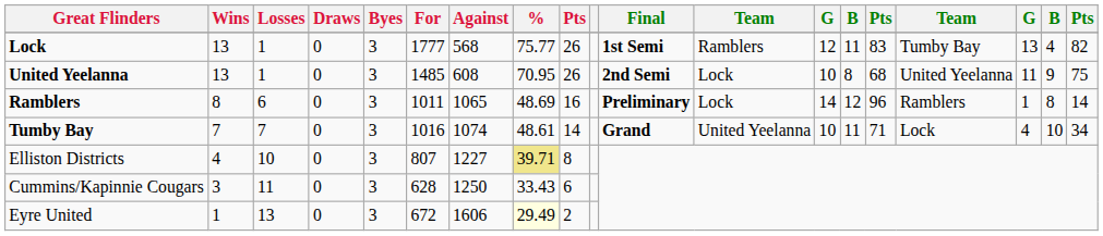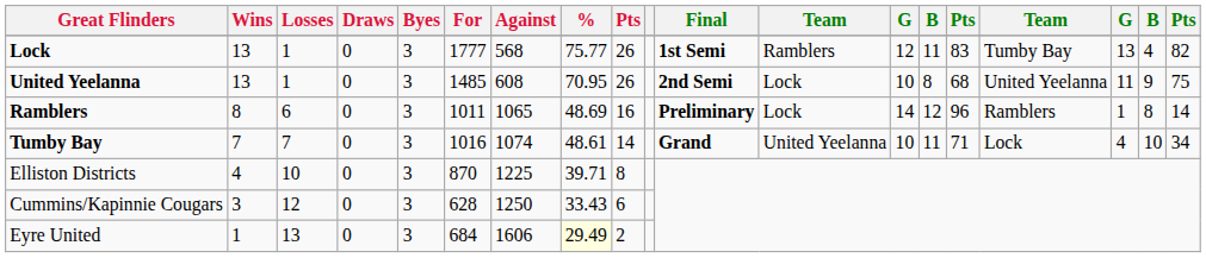 <table style="font-size: 85%; text-align: left;" class="wikitable">
 <tr>
 <th style="color:crimson">Great Flinders</th>
 <th style="color:crimson">Wins</th>
 <th style="color:crimson">Losses</th>
 <th style="color:crimson">Draws</th>
 <th style="color:crimson">Byes</th>
 <th style="color:crimson">For</th>
 <th style="color:crimson">Against</th>
 <th style="color:crimson">%</th>
 <th style="color:crimson">Pts</th>
 <th></th>
 <th style="color:green">Final</th>
 <th style="color:green">Team</th>
 <th style="color:green">G</th>
 <th style="color:green">B</th>
 <th style="color:green">Pts</th>
 <th style="color:green">Team</th>
 <th style="color:green">G</th>
 <th style="color:green">B</th>
 <th style="color:green">Pts</th>
 </tr>
 <tr>
 </tr>
 <tr>
 </tr>
 <tr>
 <td><strong>	Lock	</strong></td>
 <td>13</td>
 <td>1</td>
 <td>0</td>
 <td>3</td>
 <td>1777</td>
 <td>568</td>
 <td>75.77</td>
 <td>26</td>
 <td></td>
 <td><strong>1st Semi</strong></td>
 <td>Ramblers</td>
 <td>12</td>
 <td>11</td>
 <td>83</td>
 <td>Tumby Bay</td>
 <td>13</td>
 <td>4</td>
 <td>82</td>
 </tr>
 <tr>
 <td><strong>	United Yeelanna	</strong></td>
 <td>13</td>
 <td>1</td>
 <td>0</td>
 <td>3</td>
 <td>1485</td>
 <td>608</td>
 <td>70.95</td>
 <td>26</td>
 <td></td>
 <td><strong>2nd Semi</strong></td>
 <td>Lock</td>
 <td>10</td>
 <td>8</td>
 <td>68</td>
 <td>United Yeelanna</td>
 <td>11</td>
 <td>9</td>
 <td>75</td>
 </tr>
 <tr>
 <td><strong>	Ramblers	</strong></td>
 <td>8</td>
 <td>6</td>
 <td>0</td>
 <td>3</td>
 <td>1011</td>
 <td>1065</td>
 <td>48.69</td>
 <td>16</td>
 <td></td>
 <td><strong>Preliminary</strong></td>
 <td>Lock</td>
 <td>14</td>
 <td>12</td>
 <td>96</td>
 <td>Ramblers</td>
 <td>1</td>
 <td>8</td>
 <td>14</td>
 </tr>
 <tr>
 <td><strong>	Tumby Bay	</strong></td>
 <td>7</td>
 <td>7</td>
 <td>0</td>
 <td>3</td>
 <td>1016</td>
 <td>1074</td>
 <td>48.61</td>
 <td>14</td>
 <td></td>
 <td><strong>Grand</strong></td>
 <td>United Yeelanna</td>
 <td>10</td>
 <td>11</td>
 <td>71</td>
 <td>Lock</td>
 <td>4</td>
 <td>10</td>
 <td>34</td>
 </tr>
 <tr>
 <td>Elliston Districts</td>
 <td>4</td>
 <td>10</td>
 <td>0</td>
 <td>3</td>
-<td>807</td>
-<td>1227</td>
-<td style="background: khaki;">39.71</td>
+<td>870</td>
+<td>1225</td>
+<td>39.71</td>
 <td>8</td>
 <td></td>
 </tr>
 <tr>
 <td>Cummins/Kapinnie Cougars</td>
 <td>3</td>
-<td>11</td>
+<td>12</td>
 <td>0</td>
 <td>3</td>
 <td>628</td>
 <td>1250</td>
 <td>33.43</td>
 <td>6</td>
 <td></td>
 </tr>
 <tr>
 <td>Eyre United</td>
 <td>1</td>
 <td>13</td>
 <td>0</td>
 <td>3</td>
-<td>672</td>
+<td>684</td>
 <td>1606</td>
 <td style="background: lightyellow;">29.49</td>
 <td>2</td>
 <td></td>
 </tr>
 </table>
